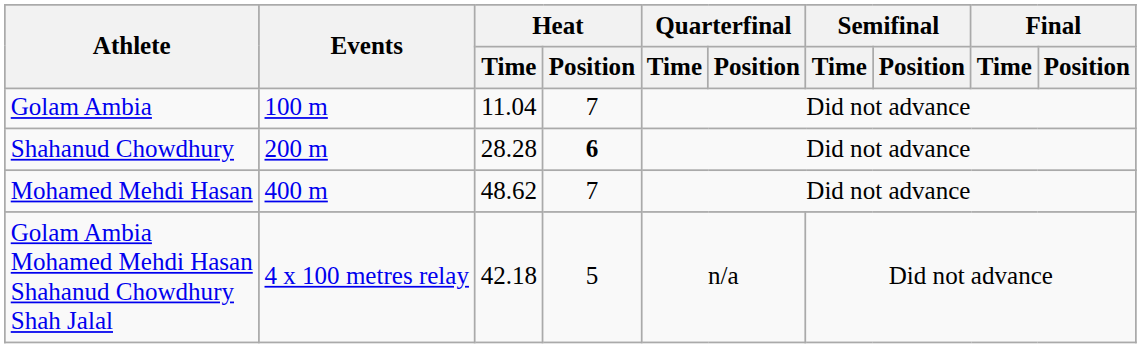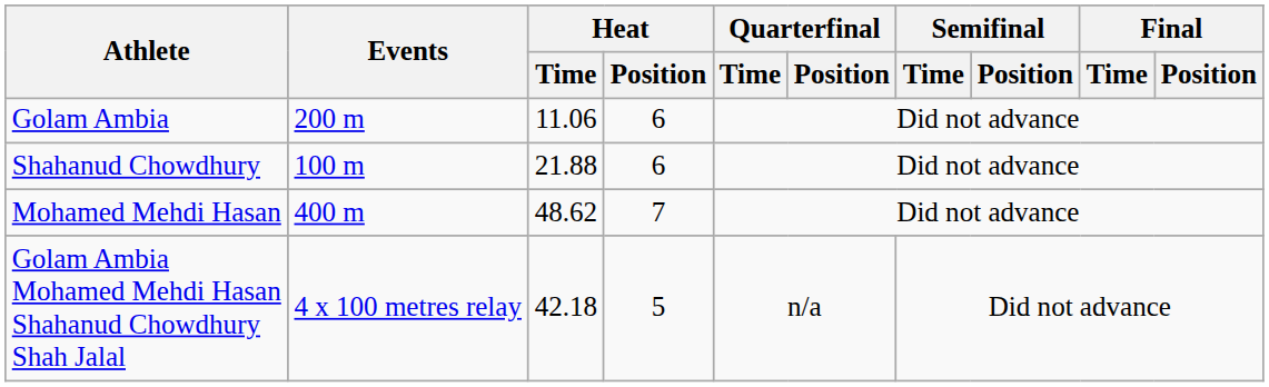 <table class=wikitable style="font-size:90%">
 <tr>
 <th rowspan="2">Athlete</th>
 <th rowspan="2">Events</th>
 <th colspan="2">Heat</th>
 <th colspan="2">Quarterfinal</th>
 <th colspan="2">Semifinal</th>
 <th colspan="2">Final</th>
 </tr>
 <tr>
 <th>Time</th>
 <th>Position</th>
 <th>Time</th>
 <th>Position</th>
 <th>Time</th>
 <th>Position</th>
 <th>Time</th>
 <th>Position</th>
 </tr>
 <tr>
 <td><a href='#'>Golam Ambia</a></td>
-<td><a href='#'>100 m</a></td>
-<td align=center>11.04</td>
-<td align=center>7</td>
+<td><a href='#'>200 m</a></td>
+<td align=center>11.06</td>
+<td align=center>6</td>
 <td align=center colspan="6">Did not advance</td>
 </tr>
 <tr>
 <td><a href='#'>Shahanud Chowdhury</a></td>
-<td><a href='#'>200 m</a></td>
-<td align=center>28.28</td>
-<td align=center><strong>6</strong></td>
+<td><a href='#'>100 m</a></td>
+<td align=center>21.88</td>
+<td align=center>6</td>
 <td align=center colspan="6">Did not advance</td>
 </tr>
 <tr>
 <td><a href='#'>Mohamed Mehdi Hasan</a></td>
 <td><a href='#'>400 m</a></td>
 <td align=center>48.62</td>
 <td align=center>7</td>
 <td align=center colspan="6">Did not advance</td>
 </tr>
 <tr>
 <td><a href='#'>Golam Ambia</a><br><a href='#'>Mohamed Mehdi Hasan</a><br><a href='#'>Shahanud Chowdhury</a><br><a href='#'>Shah Jalal</a></td>
 <td><a href='#'>4 x 100 metres relay</a></td>
 <td align=center>42.18</td>
 <td align=center>5</td>
 <td align=center colspan="2">n/a</td>
 <td align=center colspan="4">Did not advance</td>
 </tr>
 </table>
